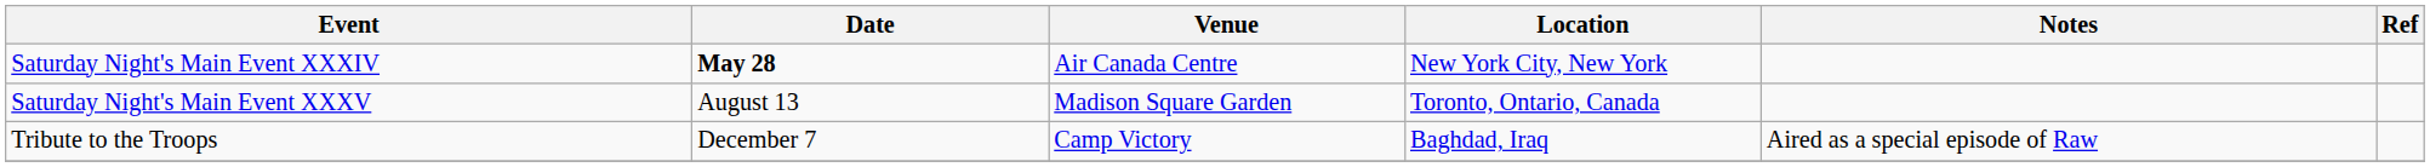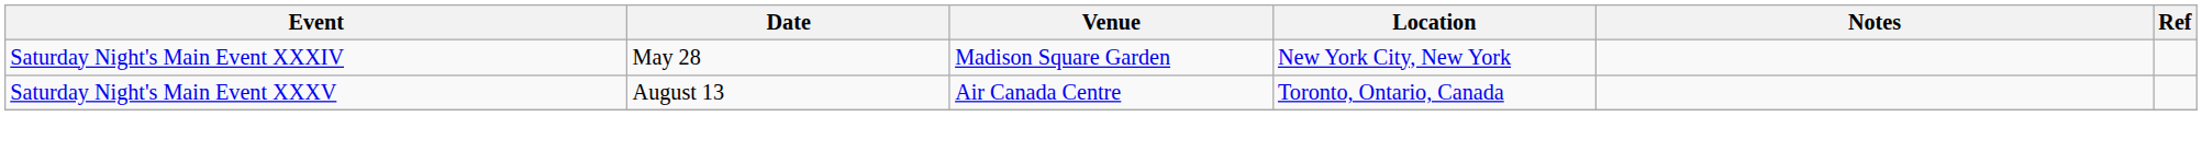 <table class="wikitable plainrowheaders sortable" style="width:100%;">
 <tr>
 <th style="width:29%;">Event</th>
 <th style="width:15%;">Date</th>
 <th style="width:15%;">Venue</th>
 <th style="width:15%;">Location</th>
 <th style="width:99%;">Notes</th>
 <th style="width:99%;">Ref</th>
 </tr>
 <tr>
 <td><a href='#'>Saturday Night's Main Event XXXIV</a></td>
-<td><strong>May 28<br></strong></td>
-<td><a href='#'>Air Canada Centre</a></td>
+<td>May 28<br></td>
+<td><a href='#'>Madison Square Garden</a></td>
 <td><a href='#'>New York City, New York</a></td>
 <td></td>
 <td></td>
 </tr>
 <tr>
 <td><a href='#'>Saturday Night's Main Event XXXV</a></td>
 <td>August 13<br></td>
-<td><a href='#'>Madison Square Garden</a></td>
+<td><a href='#'>Air Canada Centre</a></td>
 <td><a href='#'>Toronto, Ontario, Canada</a></td>
 <td></td>
 <td></td>
 </tr>
 <tr>
-<td>Tribute to the Troops</td>
-<td>December 7<br></td>
-<td><a href='#'>Camp Victory</a></td>
-<td><a href='#'>Baghdad, Iraq</a></td>
-<td>Aired as a special episode of <a href='#'>Raw</a></td>
-<td></td>
-</tr>
-<tr>
 </tr>
 </table>
